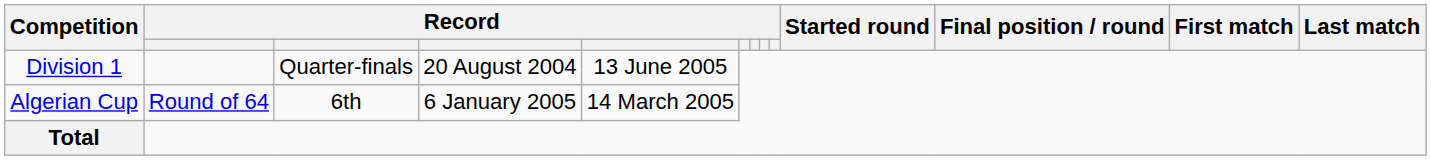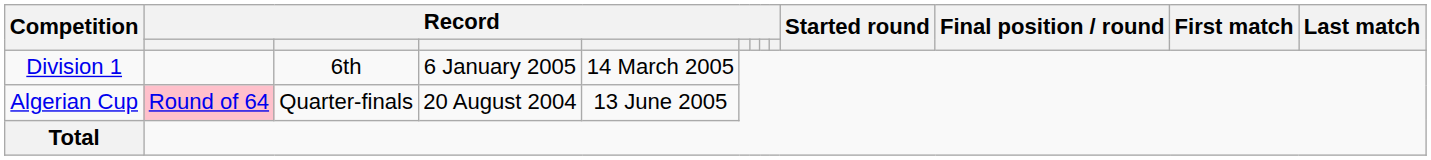 <table class="wikitable" style="text-align: center">
 <tr>
 <th rowspan=2>Competition</th>
 <th colspan=8>Record</th>
 <th rowspan=2>Started round</th>
 <th rowspan=2>Final position / round</th>
 <th rowspan=2>First match</th>
 <th rowspan=2>Last match</th>
 </tr>
 <tr>
 <th></th>
 <th></th>
 <th></th>
 <th></th>
 <th></th>
 <th></th>
 <th></th>
 <th></th>
 </tr>
 <tr>
 <td><a href='#'>Division 1</a><br></td>
 <td></td>
+<td>6th</td>
+<td>6 January 2005</td>
+<td>14 March 2005</td>
+</tr>
+<tr>
+<td><a href='#'>Algerian Cup</a><br></td>
+<td style="background: pink;"><a href='#'>Round of 64</a></td>
 <td>Quarter-finals</td>
 <td>20 August 2004</td>
 <td>13 June 2005</td>
 </tr>
 <tr>
-<td><a href='#'>Algerian Cup</a><br></td>
-<td><a href='#'>Round of 64</a></td>
-<td>6th</td>
-<td>6 January 2005</td>
-<td>14 March 2005</td>
-</tr>
-<tr>
 <th>Total<br></th>
 </tr>
 </table>
